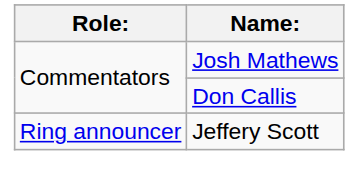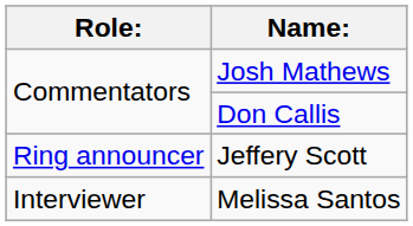 <table class=wikitable style="font-size:90%; margin: 0.5em 0 0.5em 1em; float: right; clear: right;">
 <tr>
 <th>Role:</th>
 <th>Name:</th>
 </tr>
 <tr>
 <td rowspan=2>Commentators</td>
 <td><a href='#'>Josh Mathews</a></td>
 </tr>
 <tr>
 <td><a href='#'>Don Callis</a></td>
 </tr>
 <tr>
 <td><a href='#'>Ring announcer</a></td>
 <td>Jeffery Scott</td>
 </tr>
+<tr>
+<td>Interviewer</td>
+<td>Melissa Santos</td>
+</tr>
 </table>
